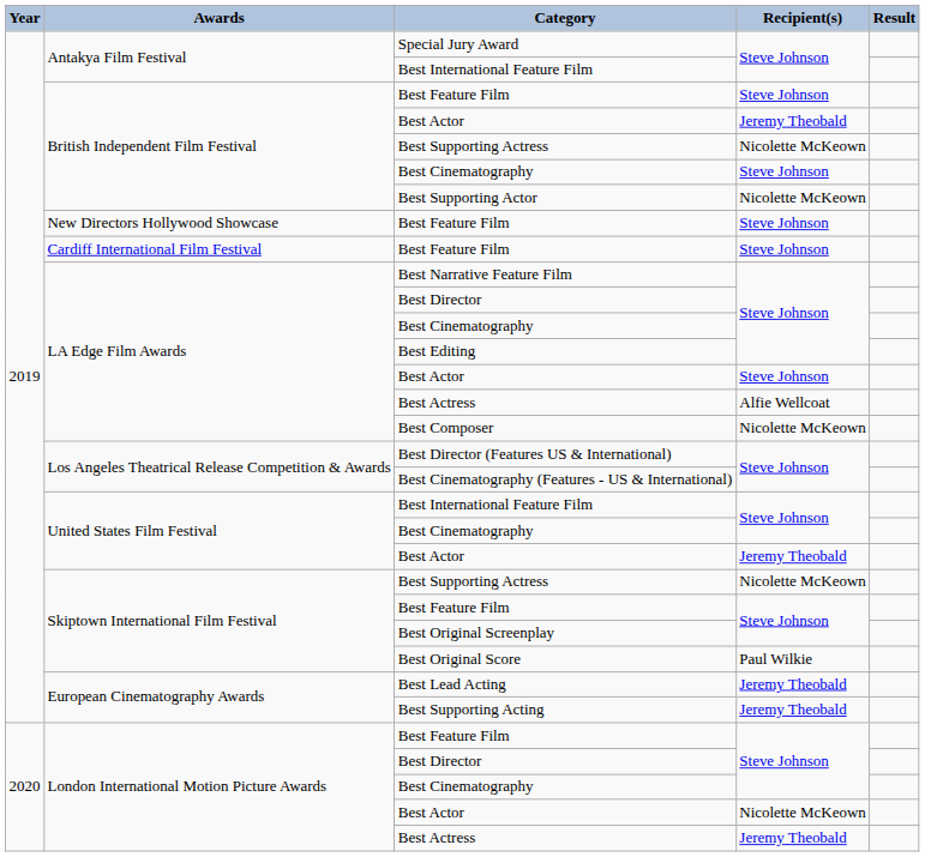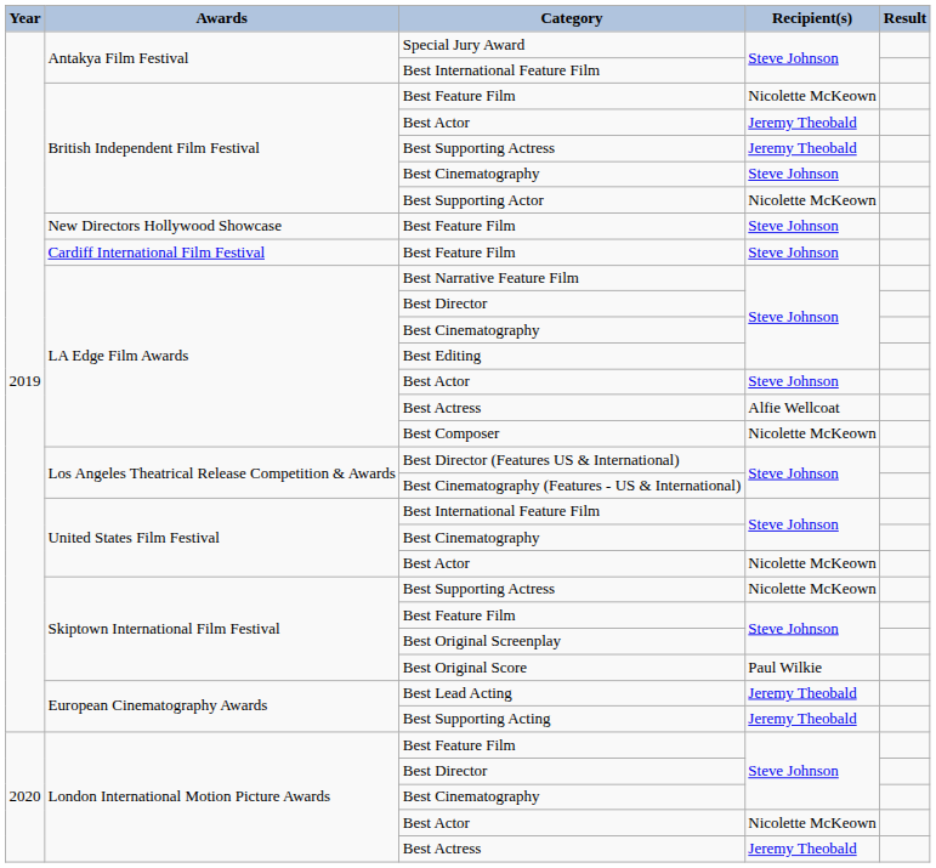 <table class="wikitable" style="font-size:90%">
 <tr style="text-align:center;">
 <th style="background:#B0C4DE;">Year</th>
 <th style="background:#B0C4DE;">Awards</th>
 <th style="background:#B0C4DE;">Category</th>
 <th style="background:#B0C4DE;">Recipient(s)</th>
 <th style="background:#B0C4DE;">Result</th>
 </tr>
 <tr>
 <td rowspan=27>2019</td>
 <td rowspan=2>Antakya Film Festival</td>
 <td>Special Jury Award</td>
 <td rowspan=2><a href='#'>Steve Johnson</a></td>
 <td></td>
 </tr>
 <tr>
 <td>Best International Feature Film</td>
 <td></td>
 </tr>
 <tr>
 <td rowspan=5>British Independent Film Festival</td>
 <td>Best Feature Film</td>
-<td><a href='#'>Steve Johnson</a></td>
+<td>Nicolette McKeown</td>
 <td></td>
 </tr>
 <tr>
 <td>Best Actor</td>
 <td><a href='#'>Jeremy Theobald</a></td>
 <td></td>
 </tr>
 <tr>
 <td>Best Supporting Actress</td>
-<td>Nicolette McKeown</td>
+<td><a href='#'>Jeremy Theobald</a></td>
 <td></td>
 </tr>
 <tr>
 <td>Best Cinematography</td>
 <td><a href='#'>Steve Johnson</a></td>
 <td></td>
 </tr>
 <tr>
 <td>Best Supporting Actor</td>
 <td>Nicolette McKeown</td>
 <td></td>
 </tr>
 <tr>
 <td rowspan=1>New Directors Hollywood Showcase</td>
 <td>Best Feature Film</td>
 <td><a href='#'>Steve Johnson</a></td>
 <td></td>
 </tr>
 <tr>
 <td rowspan=1><a href='#'>Cardiff International Film Festival</a></td>
 <td>Best Feature Film</td>
 <td><a href='#'>Steve Johnson</a></td>
 <td></td>
 </tr>
 <tr>
 <td rowspan=7>LA Edge Film Awards</td>
 <td>Best Narrative Feature Film</td>
 <td rowspan=4><a href='#'>Steve Johnson</a></td>
 <td></td>
 </tr>
 <tr>
 <td>Best Director</td>
 <td></td>
 </tr>
 <tr>
 <td>Best Cinematography</td>
 <td></td>
 </tr>
 <tr>
 <td>Best Editing</td>
 <td></td>
 </tr>
 <tr>
 <td>Best Actor</td>
 <td><a href='#'>Steve Johnson</a></td>
 <td></td>
 </tr>
 <tr>
 <td>Best Actress</td>
 <td>Alfie Wellcoat</td>
 <td></td>
 </tr>
 <tr>
 <td>Best Composer</td>
 <td>Nicolette McKeown</td>
 <td></td>
 </tr>
 <tr>
 <td rowspan=2>Los Angeles Theatrical Release Competition & Awards</td>
 <td>Best Director (Features US & International)</td>
 <td rowspan=2><a href='#'>Steve Johnson</a></td>
 <td></td>
 </tr>
 <tr>
 <td>Best Cinematography (Features - US & International)</td>
 <td></td>
 </tr>
 <tr>
 <td rowspan=3>United States Film Festival</td>
 <td>Best International Feature Film</td>
 <td rowspan=2><a href='#'>Steve Johnson</a></td>
 <td></td>
 </tr>
 <tr>
 <td>Best Cinematography</td>
 <td></td>
 </tr>
 <tr>
 <td>Best Actor</td>
-<td><a href='#'>Jeremy Theobald</a></td>
+<td>Nicolette McKeown</td>
 <td></td>
 </tr>
 <tr>
 <td rowspan=4>Skiptown International Film Festival</td>
 <td>Best Supporting Actress</td>
 <td>Nicolette McKeown</td>
 <td></td>
 </tr>
 <tr>
 <td>Best Feature Film</td>
 <td rowspan=2><a href='#'>Steve Johnson</a></td>
 <td></td>
 </tr>
 <tr>
 <td>Best Original Screenplay</td>
 <td></td>
 </tr>
 <tr>
 <td>Best Original Score</td>
 <td>Paul Wilkie</td>
 <td></td>
 </tr>
 <tr>
 <td rowspan=2>European Cinematography Awards</td>
 <td>Best Lead Acting</td>
 <td><a href='#'>Jeremy Theobald</a></td>
 <td></td>
 </tr>
 <tr>
 <td>Best Supporting Acting</td>
 <td><a href='#'>Jeremy Theobald</a></td>
 <td></td>
 </tr>
 <tr>
 <td rowspan=5>2020</td>
 <td rowspan=5>London International Motion Picture Awards</td>
 <td>Best Feature Film</td>
 <td rowspan=3><a href='#'>Steve Johnson</a></td>
 <td></td>
 </tr>
 <tr>
 <td>Best Director</td>
 <td></td>
 </tr>
 <tr>
 <td>Best Cinematography</td>
 <td></td>
 </tr>
 <tr>
 <td>Best Actor</td>
 <td>Nicolette McKeown</td>
 <td></td>
 </tr>
 <tr>
 <td>Best Actress</td>
 <td><a href='#'>Jeremy Theobald</a></td>
 <td></td>
 </tr>
 </table>
